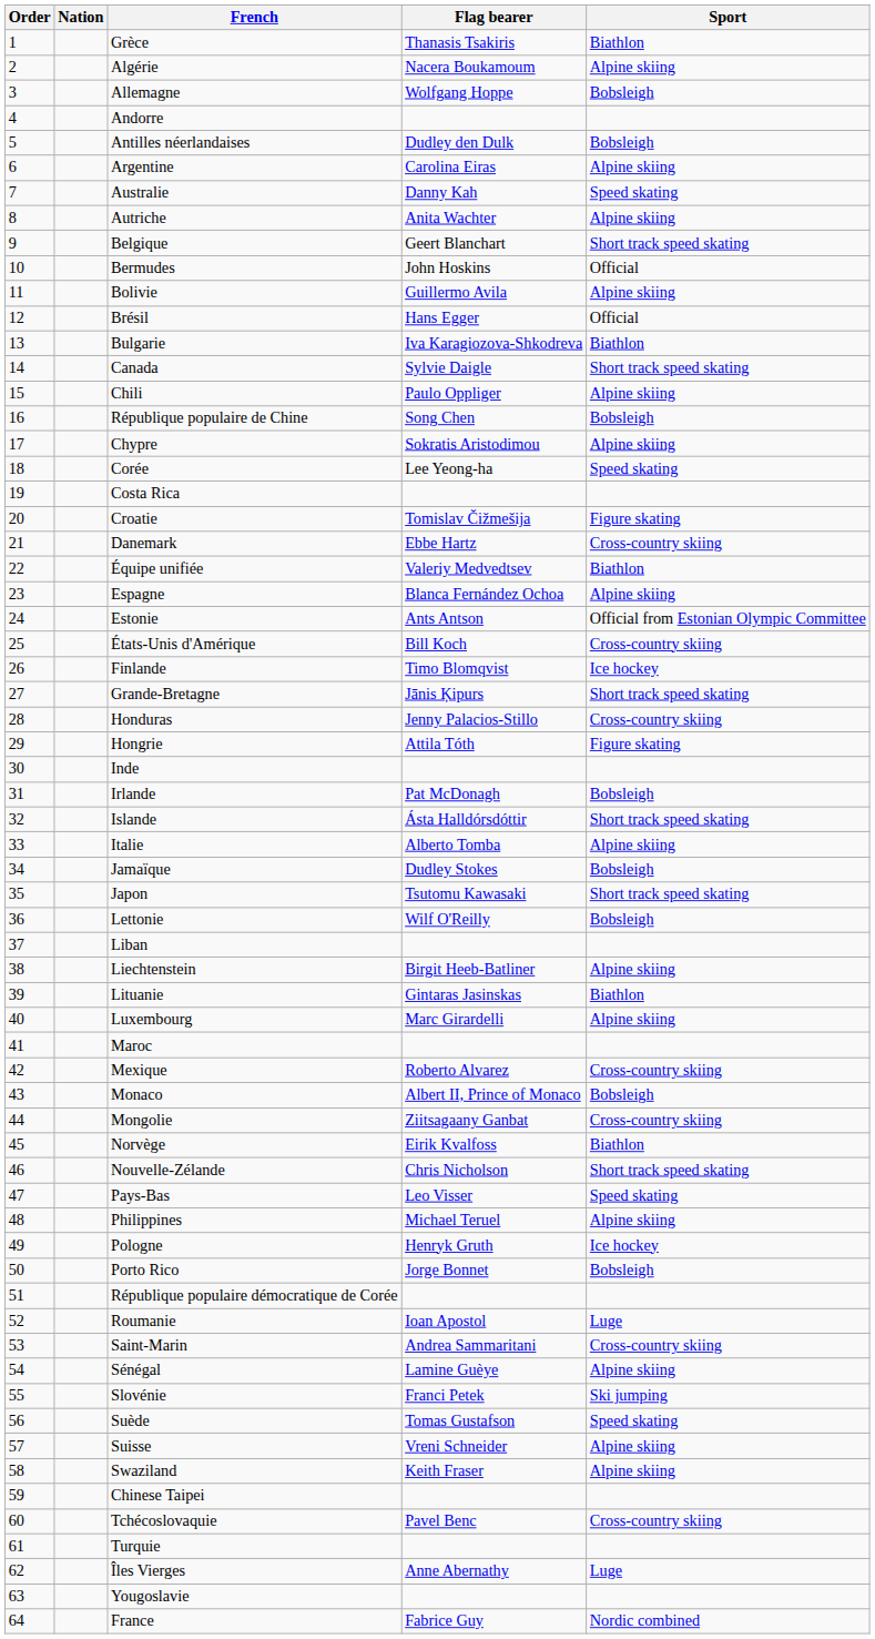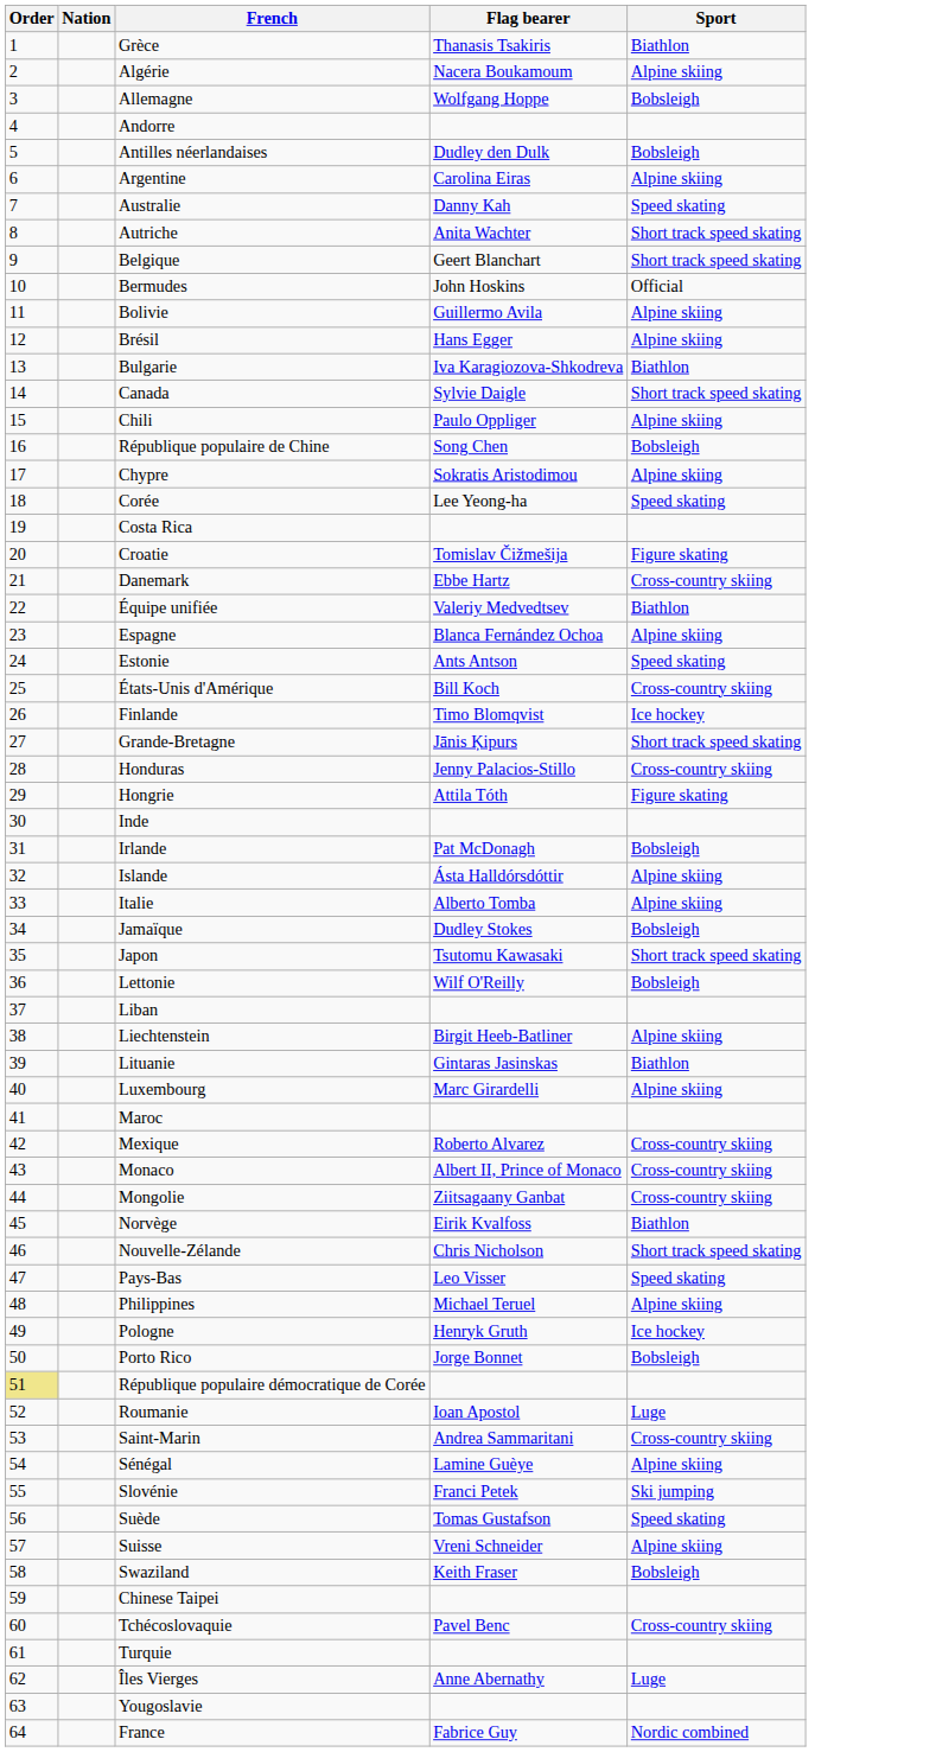 <table class= "wikitable">
 <tr>
 <th>Order</th>
 <th>Nation</th>
 <th><a href='#'>French</a></th>
 <th>Flag bearer</th>
 <th>Sport</th>
 </tr>
 <tr>
 <td>1</td>
 <td></td>
 <td>Grèce</td>
 <td><a href='#'>Thanasis Tsakiris</a></td>
 <td><a href='#'>Biathlon</a></td>
 </tr>
 <tr>
 <td>2</td>
 <td></td>
 <td>Algérie</td>
 <td><a href='#'>Nacera Boukamoum</a></td>
 <td><a href='#'>Alpine skiing</a></td>
 </tr>
 <tr>
 <td>3</td>
 <td></td>
 <td>Allemagne</td>
 <td><a href='#'>Wolfgang Hoppe</a></td>
 <td><a href='#'>Bobsleigh</a></td>
 </tr>
 <tr>
 <td>4</td>
 <td></td>
 <td>Andorre</td>
 <td></td>
 <td></td>
 </tr>
 <tr>
 <td>5</td>
 <td></td>
 <td>Antilles néerlandaises</td>
 <td><a href='#'>Dudley den Dulk</a></td>
 <td><a href='#'>Bobsleigh</a></td>
 </tr>
 <tr>
 <td>6</td>
 <td></td>
 <td>Argentine</td>
 <td><a href='#'>Carolina Eiras</a></td>
 <td><a href='#'>Alpine skiing</a></td>
 </tr>
 <tr>
 <td>7</td>
 <td></td>
 <td>Australie</td>
 <td><a href='#'>Danny Kah</a></td>
 <td><a href='#'>Speed skating</a></td>
 </tr>
 <tr>
 <td>8</td>
 <td></td>
 <td>Autriche</td>
 <td><a href='#'>Anita Wachter</a></td>
-<td><a href='#'>Alpine skiing</a></td>
+<td><a href='#'>Short track speed skating</a></td>
 </tr>
 <tr>
 <td>9</td>
 <td></td>
 <td>Belgique</td>
 <td>Geert Blanchart</td>
 <td><a href='#'>Short track speed skating</a></td>
 </tr>
 <tr>
 <td>10</td>
 <td></td>
 <td>Bermudes</td>
 <td>John Hoskins</td>
 <td>Official</td>
 </tr>
 <tr>
 <td>11</td>
 <td></td>
 <td>Bolivie</td>
 <td><a href='#'>Guillermo Avila</a></td>
 <td><a href='#'>Alpine skiing</a></td>
 </tr>
 <tr>
 <td>12</td>
 <td></td>
 <td>Brésil</td>
 <td><a href='#'>Hans Egger</a></td>
-<td>Official</td>
+<td><a href='#'>Alpine skiing</a></td>
 </tr>
 <tr>
 <td>13</td>
 <td></td>
 <td>Bulgarie</td>
 <td><a href='#'>Iva Karagiozova-Shkodreva</a></td>
 <td><a href='#'>Biathlon</a></td>
 </tr>
 <tr>
 <td>14</td>
 <td></td>
 <td>Canada</td>
 <td><a href='#'>Sylvie Daigle</a></td>
 <td><a href='#'>Short track speed skating</a></td>
 </tr>
 <tr>
 <td>15</td>
 <td></td>
 <td>Chili</td>
 <td><a href='#'>Paulo Oppliger</a></td>
 <td><a href='#'>Alpine skiing</a></td>
 </tr>
 <tr>
 <td>16</td>
 <td></td>
 <td>République populaire de Chine</td>
 <td><a href='#'>Song Chen</a></td>
 <td><a href='#'>Bobsleigh</a></td>
 </tr>
 <tr>
 <td>17</td>
 <td></td>
 <td>Chypre</td>
 <td><a href='#'>Sokratis Aristodimou</a></td>
 <td><a href='#'>Alpine skiing</a></td>
 </tr>
 <tr>
 <td>18</td>
 <td></td>
 <td>Corée</td>
 <td>Lee Yeong-ha</td>
 <td><a href='#'>Speed skating</a></td>
 </tr>
 <tr>
 <td>19</td>
 <td></td>
 <td>Costa Rica</td>
 <td></td>
 <td></td>
 </tr>
 <tr>
 <td>20</td>
 <td></td>
 <td>Croatie</td>
 <td><a href='#'>Tomislav Čižmešija</a></td>
 <td><a href='#'>Figure skating</a></td>
 </tr>
 <tr>
 <td>21</td>
 <td></td>
 <td>Danemark</td>
 <td><a href='#'>Ebbe Hartz</a></td>
 <td><a href='#'>Cross-country skiing</a></td>
 </tr>
 <tr>
 <td>22</td>
 <td></td>
 <td>Équipe unifiée</td>
 <td><a href='#'>Valeriy Medvedtsev</a></td>
 <td><a href='#'>Biathlon</a></td>
 </tr>
 <tr>
 <td>23</td>
 <td></td>
 <td>Espagne</td>
 <td><a href='#'>Blanca Fernández Ochoa</a></td>
 <td><a href='#'>Alpine skiing</a></td>
 </tr>
 <tr>
 <td>24</td>
 <td></td>
 <td>Estonie</td>
 <td><a href='#'>Ants Antson</a></td>
-<td>Official from <a href='#'>Estonian Olympic Committee</a></td>
+<td><a href='#'>Speed skating</a></td>
 </tr>
 <tr>
 <td>25</td>
 <td></td>
 <td>États-Unis d'Amérique</td>
 <td><a href='#'>Bill Koch</a></td>
 <td><a href='#'>Cross-country skiing</a></td>
 </tr>
 <tr>
 <td>26</td>
 <td></td>
 <td>Finlande</td>
 <td><a href='#'>Timo Blomqvist</a></td>
 <td><a href='#'>Ice hockey</a></td>
 </tr>
 <tr>
 <td>27</td>
 <td></td>
 <td>Grande-Bretagne</td>
 <td><a href='#'>Jānis Ķipurs</a></td>
 <td><a href='#'>Short track speed skating</a></td>
 </tr>
 <tr>
 <td>28</td>
 <td></td>
 <td>Honduras</td>
 <td><a href='#'>Jenny Palacios-Stillo</a></td>
 <td><a href='#'>Cross-country skiing</a></td>
 </tr>
 <tr>
 <td>29</td>
 <td></td>
 <td>Hongrie</td>
 <td><a href='#'>Attila Tóth</a></td>
 <td><a href='#'>Figure skating</a></td>
 </tr>
 <tr>
 <td>30</td>
 <td></td>
 <td>Inde</td>
 <td></td>
 <td></td>
 </tr>
 <tr>
 <td>31</td>
 <td></td>
 <td>Irlande</td>
 <td><a href='#'>Pat McDonagh</a></td>
 <td><a href='#'>Bobsleigh</a></td>
 </tr>
 <tr>
 <td>32</td>
 <td></td>
 <td>Islande</td>
 <td><a href='#'>Ásta Halldórsdóttir</a></td>
-<td><a href='#'>Short track speed skating</a></td>
+<td><a href='#'>Alpine skiing</a></td>
 </tr>
 <tr>
 <td>33</td>
 <td></td>
 <td>Italie</td>
 <td><a href='#'>Alberto Tomba</a></td>
 <td><a href='#'>Alpine skiing</a></td>
 </tr>
 <tr>
 <td>34</td>
 <td></td>
 <td>Jamaïque</td>
 <td><a href='#'>Dudley Stokes</a></td>
 <td><a href='#'>Bobsleigh</a></td>
 </tr>
 <tr>
 <td>35</td>
 <td></td>
 <td>Japon</td>
 <td><a href='#'>Tsutomu Kawasaki</a></td>
 <td><a href='#'>Short track speed skating</a></td>
 </tr>
 <tr>
 <td>36</td>
 <td></td>
 <td>Lettonie</td>
 <td><a href='#'>Wilf O'Reilly</a></td>
 <td><a href='#'>Bobsleigh</a></td>
 </tr>
 <tr>
 <td>37</td>
 <td></td>
 <td>Liban</td>
 <td></td>
 <td></td>
 </tr>
 <tr>
 <td>38</td>
 <td></td>
 <td>Liechtenstein</td>
 <td><a href='#'>Birgit Heeb-Batliner</a></td>
 <td><a href='#'>Alpine skiing</a></td>
 </tr>
 <tr>
 <td>39</td>
 <td></td>
 <td>Lituanie</td>
 <td><a href='#'>Gintaras Jasinskas</a></td>
 <td><a href='#'>Biathlon</a></td>
 </tr>
 <tr>
 <td>40</td>
 <td></td>
 <td>Luxembourg</td>
 <td><a href='#'>Marc Girardelli</a></td>
 <td><a href='#'>Alpine skiing</a></td>
 </tr>
 <tr>
 <td>41</td>
 <td></td>
 <td>Maroc</td>
 <td></td>
 <td></td>
 </tr>
 <tr>
 <td>42</td>
 <td></td>
 <td>Mexique</td>
 <td><a href='#'>Roberto Alvarez</a></td>
 <td><a href='#'>Cross-country skiing</a></td>
 </tr>
 <tr>
 <td>43</td>
 <td></td>
 <td>Monaco</td>
 <td><a href='#'>Albert II, Prince of Monaco</a></td>
-<td><a href='#'>Bobsleigh</a></td>
+<td><a href='#'>Cross-country skiing</a></td>
 </tr>
 <tr>
 <td>44</td>
 <td></td>
 <td>Mongolie</td>
 <td><a href='#'>Ziitsagaany Ganbat</a></td>
 <td><a href='#'>Cross-country skiing</a></td>
 </tr>
 <tr>
 <td>45</td>
 <td></td>
 <td>Norvège</td>
 <td><a href='#'>Eirik Kvalfoss</a></td>
 <td><a href='#'>Biathlon</a></td>
 </tr>
 <tr>
 <td>46</td>
 <td></td>
 <td>Nouvelle-Zélande</td>
 <td><a href='#'>Chris Nicholson</a></td>
 <td><a href='#'>Short track speed skating</a></td>
 </tr>
 <tr>
 <td>47</td>
 <td></td>
 <td>Pays-Bas</td>
 <td><a href='#'>Leo Visser</a></td>
 <td><a href='#'>Speed skating</a></td>
 </tr>
 <tr>
 <td>48</td>
 <td></td>
 <td>Philippines</td>
 <td><a href='#'>Michael Teruel</a></td>
 <td><a href='#'>Alpine skiing</a></td>
 </tr>
 <tr>
 <td>49</td>
 <td></td>
 <td>Pologne</td>
 <td><a href='#'>Henryk Gruth</a></td>
 <td><a href='#'>Ice hockey</a></td>
 </tr>
 <tr>
 <td>50</td>
 <td></td>
 <td>Porto Rico</td>
 <td><a href='#'>Jorge Bonnet</a></td>
 <td><a href='#'>Bobsleigh</a></td>
 </tr>
 <tr>
-<td>51</td>
+<td style="background: khaki;">51</td>
 <td></td>
 <td>République populaire démocratique de Corée</td>
 <td></td>
 <td></td>
 </tr>
 <tr>
 <td>52</td>
 <td></td>
 <td>Roumanie</td>
 <td><a href='#'>Ioan Apostol</a></td>
 <td><a href='#'>Luge</a></td>
 </tr>
 <tr>
 <td>53</td>
 <td></td>
 <td>Saint-Marin</td>
 <td><a href='#'>Andrea Sammaritani</a></td>
 <td><a href='#'>Cross-country skiing</a></td>
 </tr>
 <tr>
 <td>54</td>
 <td></td>
 <td>Sénégal</td>
 <td><a href='#'>Lamine Guèye</a></td>
 <td><a href='#'>Alpine skiing</a></td>
 </tr>
 <tr>
 <td>55</td>
 <td></td>
 <td>Slovénie</td>
 <td><a href='#'>Franci Petek</a></td>
 <td><a href='#'>Ski jumping</a></td>
 </tr>
 <tr>
 <td>56</td>
 <td></td>
 <td>Suède</td>
 <td><a href='#'>Tomas Gustafson</a></td>
 <td><a href='#'>Speed skating</a></td>
 </tr>
 <tr>
 <td>57</td>
 <td></td>
 <td>Suisse</td>
 <td><a href='#'>Vreni Schneider</a></td>
 <td><a href='#'>Alpine skiing</a></td>
 </tr>
 <tr>
 <td>58</td>
 <td></td>
 <td>Swaziland</td>
 <td><a href='#'>Keith Fraser</a></td>
-<td><a href='#'>Alpine skiing</a></td>
+<td><a href='#'>Bobsleigh</a></td>
 </tr>
 <tr>
 <td>59</td>
 <td></td>
 <td>Chinese Taipei</td>
 <td></td>
 <td></td>
 </tr>
 <tr>
 <td>60</td>
 <td></td>
 <td>Tchécoslovaquie</td>
 <td><a href='#'>Pavel Benc</a></td>
 <td><a href='#'>Cross-country skiing</a></td>
 </tr>
 <tr>
 <td>61</td>
 <td></td>
 <td>Turquie</td>
 <td></td>
 <td></td>
 </tr>
 <tr>
 <td>62</td>
 <td></td>
 <td>Îles Vierges</td>
 <td><a href='#'>Anne Abernathy</a></td>
 <td><a href='#'>Luge</a></td>
 </tr>
 <tr>
 <td>63</td>
 <td></td>
 <td>Yougoslavie</td>
 <td></td>
 <td></td>
 </tr>
 <tr>
 <td>64</td>
 <td></td>
 <td>France</td>
 <td><a href='#'>Fabrice Guy</a></td>
 <td><a href='#'>Nordic combined</a></td>
 </tr>
 </table>
